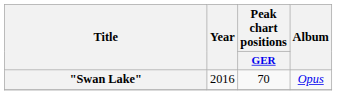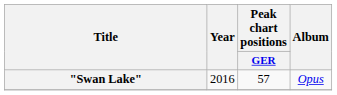 <table class="wikitable plainrowheaders" style="text-align:center;">
 <tr>
 <th scope="col" rowspan="2" style="width:16em;">Title</th>
 <th scope="col" rowspan="2">Year</th>
 <th scope="col" colspan="1">Peak chart positions</th>
 <th scope="col" rowspan="2">Album</th>
 </tr>
 <tr>
 <th style="width:3em;font-size:90%"><a href='#'>GER</a><br></th>
 </tr>
 <tr>
 <th scope="row">"Swan Lake"</th>
 <td rowspan=1>2016</td>
-<td>70</td>
+<td>57</td>
 <td rowspan=1><em><a href='#'>Opus</a></em></td>
 </tr>
 <tr>
 </tr>
 </table>
